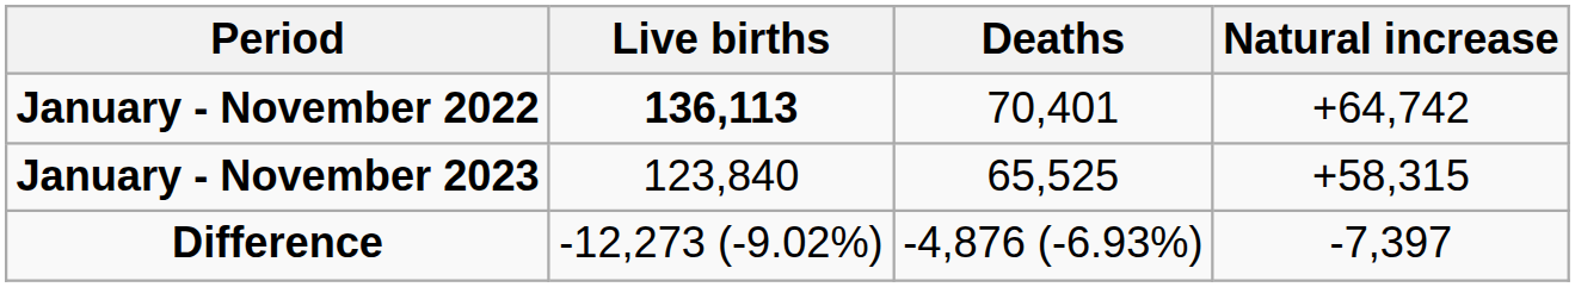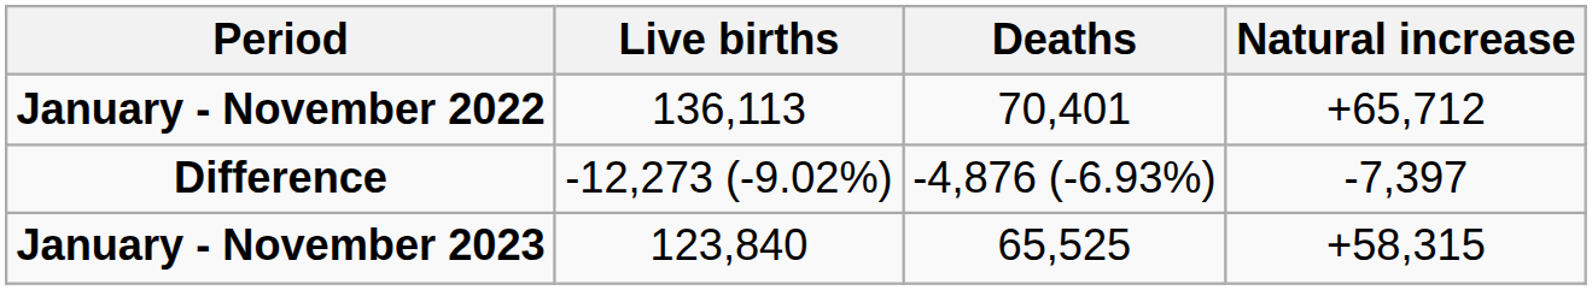 <table class="wikitable" style="text-align:center">
 <tr>
 <th>Period</th>
 <th>Live births</th>
 <th>Deaths</th>
 <th>Natural increase</th>
 </tr>
 <tr>
 <td><strong>January - November 2022</strong></td>
-<td><strong>136,113</strong></td>
+<td>136,113</td>
 <td>70,401</td>
-<td>+64,742</td>
+<td>+65,712</td>
+</tr>
+<tr>
+<td><strong>Difference</strong></td>
+<td> -12,273 (-9.02%)</td>
+<td> -4,876 (-6.93%)</td>
+<td> -7,397</td>
 </tr>
 <tr>
 <td><strong>January - November 2023</strong></td>
 <td>123,840</td>
 <td>65,525</td>
 <td>+58,315</td>
 </tr>
-<tr>
-<td><strong>Difference</strong></td>
-<td> -12,273 (-9.02%)</td>
-<td> -4,876 (-6.93%)</td>
-<td> -7,397</td>
-</tr>
 </table>
